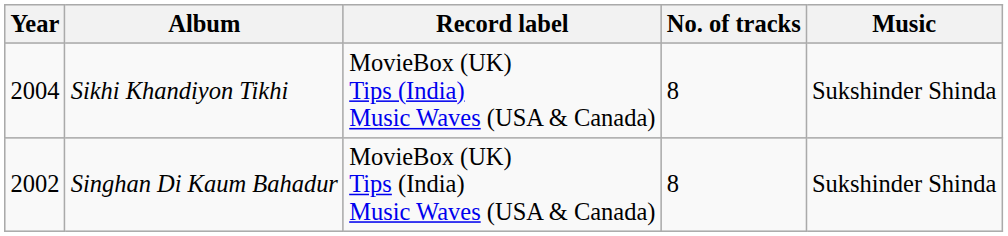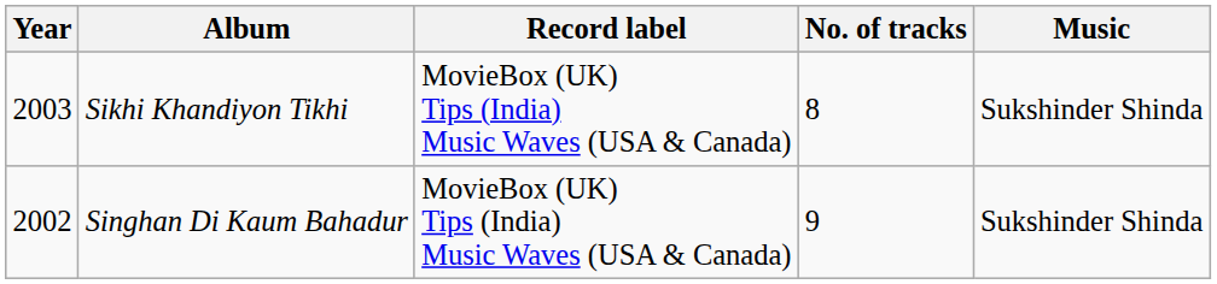 <table class=wikitable>
 <tr>
 <th>Year</th>
 <th>Album</th>
 <th>Record label</th>
 <th>No. of tracks</th>
 <th>Music</th>
 </tr>
 <tr>
-<td>2004</td>
+<td>2003</td>
 <td><em>Sikhi Khandiyon Tikhi</em></td>
 <td MovieBox Birmingham Ltd>MovieBox (UK)<br><a href='#'>Tips (India)</a><br><a href='#'>Music Waves</a> (USA & Canada)</td>
 <td>8</td>
 <td>Sukshinder Shinda</td>
 </tr>
 <tr>
 <td>2002</td>
 <td><em>Singhan Di Kaum Bahadur</em></td>
 <td MovieBox Birmingham Ltd>MovieBox (UK)<br><a href='#'>Tips</a> (India)<br><a href='#'>Music Waves</a> (USA & Canada)</td>
-<td>8</td>
+<td>9</td>
 <td>Sukshinder Shinda</td>
 </tr>
 </table>
